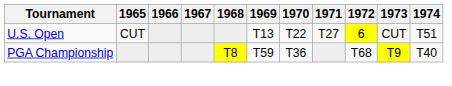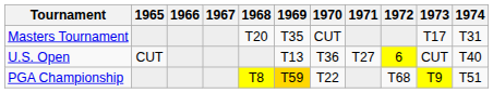 <table class="wikitable" style="font-size:95%;text-align:center;">
 <tr>
 <th>Tournament</th>
 <th>1965</th>
 <th>1966</th>
 <th>1967</th>
 <th>1968</th>
 <th>1969</th>
 <th>1970</th>
 <th>1971</th>
 <th>1972</th>
 <th>1973</th>
 <th>1974</th>
 </tr>
 <tr>
+<td align=left><a href='#'>Masters Tournament</a></td>
+<td style="background:#eeeeee;"></td>
+<td style="background:#eeeeee;"></td>
+<td style="background:#eeeeee;"></td>
+<td>T20</td>
+<td>T35</td>
+<td>CUT</td>
+<td style="background:#eeeeee;"></td>
+<td style="background:#eeeeee;"></td>
+<td>T17</td>
+<td>T31</td>
+</tr>
+<tr>
 <td align=left><a href='#'>U.S. Open</a></td>
 <td>CUT</td>
 <td style="background:#eeeeee;"></td>
 <td style="background:#eeeeee;"></td>
 <td style="background:#eeeeee;"></td>
 <td>T13</td>
-<td>T22</td>
+<td>T36</td>
 <td>T27</td>
 <td style="background:yellow;">6</td>
 <td>CUT</td>
-<td>T51</td>
+<td>T40</td>
 </tr>
 <tr>
 <td align=left><a href='#'>PGA Championship</a></td>
 <td style="background:#eeeeee;"></td>
 <td style="background:#eeeeee;"></td>
 <td style="background:#eeeeee;"></td>
 <td style="background:yellow;">T8</td>
-<td>T59</td>
-<td>T36</td>
+<td style="background: gold;">T59</td>
+<td>T22</td>
 <td style="background:#eeeeee;"></td>
 <td>T68</td>
 <td style="background:yellow;">T9</td>
-<td>T40</td>
+<td>T51</td>
 </tr>
 </table>
